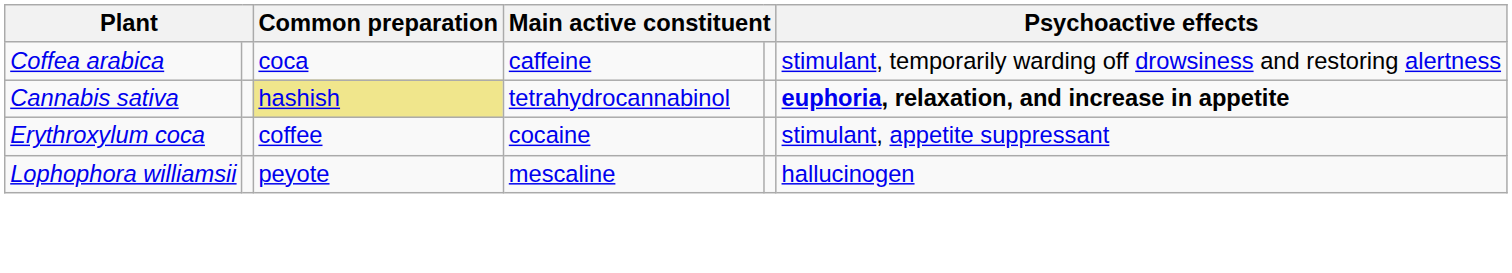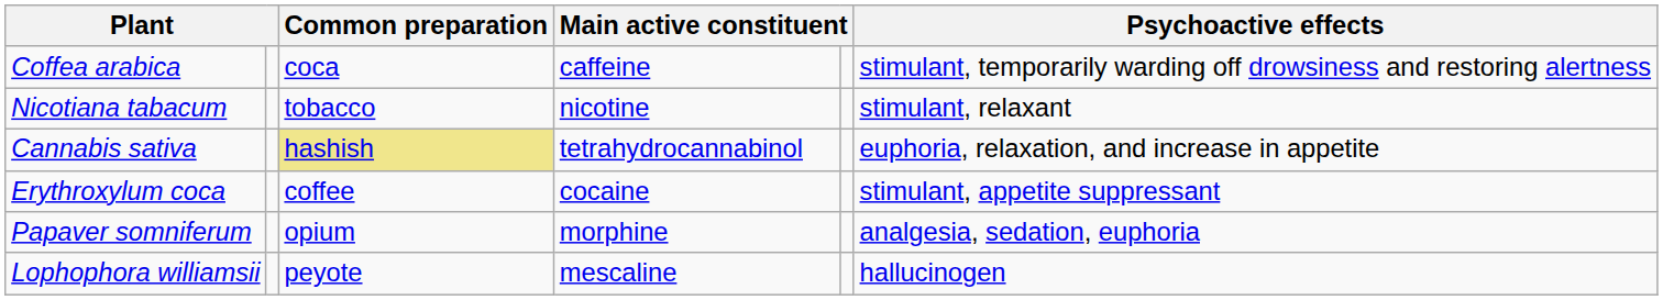 <table class="wikitable" border="1">
 <tr>
 <th colspan="2">Plant</th>
 <th>Common preparation</th>
 <th colspan="2">Main active constituent</th>
 <th>Psychoactive effects</th>
 </tr>
 <tr>
 <td><em><a href='#'>Coffea arabica</a></em></td>
 <td></td>
 <td><a href='#'>coca</a></td>
 <td><a href='#'>caffeine</a></td>
 <td></td>
 <td><a href='#'>stimulant</a>, temporarily warding off <a href='#'>drowsiness</a> and restoring <a href='#'>alertness</a></td>
 </tr>
 <tr>
+<td><em><a href='#'>Nicotiana tabacum</a></em></td>
+<td></td>
+<td><a href='#'>tobacco</a></td>
+<td><a href='#'>nicotine</a></td>
+<td></td>
+<td><a href='#'>stimulant</a>, relaxant</td>
+</tr>
+<tr>
 <td><em><a href='#'>Cannabis sativa</a></em></td>
 <td></td>
 <td style="background: khaki;"><a href='#'>hashish</a></td>
 <td><a href='#'>tetrahydrocannabinol</a></td>
 <td></td>
-<td><strong><a href='#'>euphoria</a>, relaxation, and increase in appetite</strong></td>
+<td><a href='#'>euphoria</a>, relaxation, and increase in appetite</td>
 </tr>
 <tr>
 <td><em><a href='#'>Erythroxylum coca</a></em></td>
 <td></td>
 <td><a href='#'>coffee</a></td>
 <td><a href='#'>cocaine</a></td>
 <td></td>
 <td><a href='#'>stimulant</a>, <a href='#'>appetite suppressant</a></td>
 </tr>
 <tr>
+<td><em><a href='#'>Papaver somniferum</a></em></td>
+<td></td>
+<td><a href='#'>opium</a></td>
+<td><a href='#'>morphine</a></td>
+<td></td>
+<td><a href='#'>analgesia</a>, <a href='#'>sedation</a>, <a href='#'>euphoria</a></td>
+</tr>
+<tr>
 <td><em><a href='#'>Lophophora williamsii</a></em></td>
 <td></td>
 <td><a href='#'>peyote</a></td>
 <td><a href='#'>mescaline</a></td>
 <td></td>
 <td><a href='#'>hallucinogen</a></td>
 </tr>
 </table>
